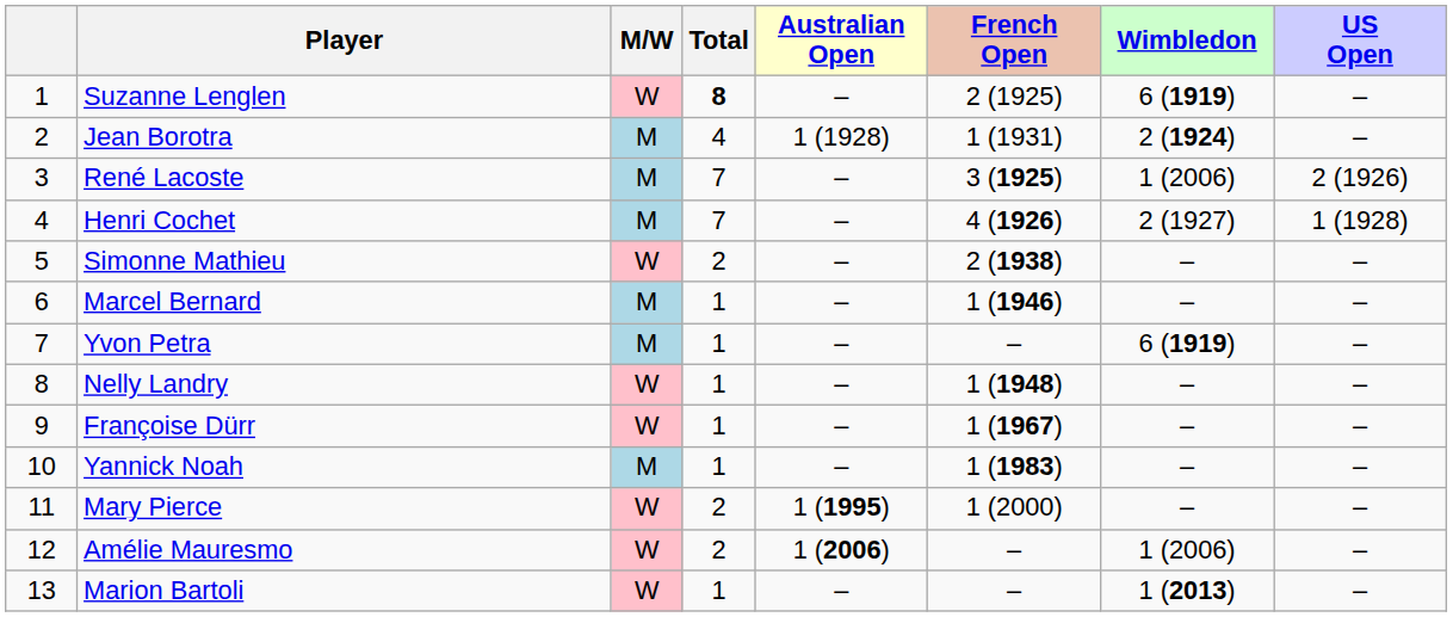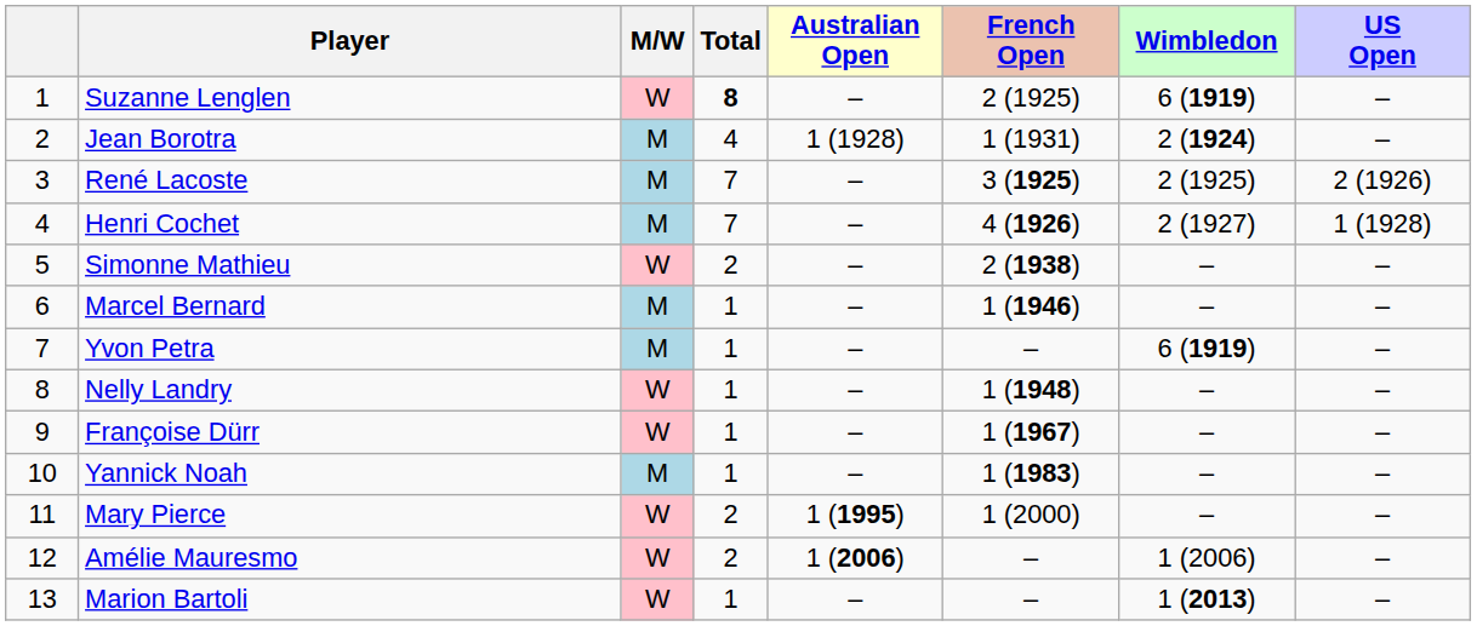 <table class="wikitable sortable mw-datatable" style="text-align:center;">
 <tr>
 <th data-sort-type="number" width="5%"></th>
 <th width="37%">Player</th>
 <th width="5%">M/W</th>
 <th data-sort-type="number" width="5%">Total</th>
 <th style="background-color:#FFFFCC;" width="12%" data-sort-type="number"><a href='#'>Australian<br> Open</a></th>
 <th style="background-color:#EBC2AF;" width="12%" data-sort-type="number"><a href='#'>French<br> Open</a></th>
 <th style="background-color:#CCFFCC;" width="12%" data-sort-type="number"><a href='#'>Wimbledon</a></th>
 <th style="background-color:#CCCCFF;" width="12%" data-sort-type="number"><a href='#'>US<br> Open</a></th>
 </tr>
 <tr>
 <td>1</td>
 <td style="text-align:left"><a href='#'>Suzanne Lenglen</a></td>
 <td style="background-color:pink;">W</td>
 <td><strong>8</strong></td>
 <td>–</td>
 <td>2 (1925)</td>
 <td>6 (<strong>1919</strong>)</td>
 <td>–</td>
 </tr>
 <tr>
 <td>2</td>
 <td style="text-align:left"><a href='#'>Jean Borotra</a></td>
 <td style="background-color:lightblue;">M</td>
 <td>4</td>
 <td>1 (1928)</td>
 <td>1 (1931)</td>
 <td>2 (<strong>1924</strong>)</td>
 <td>–</td>
 </tr>
 <tr>
 <td>3</td>
 <td style="text-align:left"><a href='#'>René Lacoste</a></td>
 <td style="background-color:lightblue;">M</td>
 <td>7</td>
 <td>–</td>
 <td>3 (<strong>1925</strong>)</td>
-<td>1 (2006)</td>
+<td>2 (1925)</td>
 <td>2 (1926)</td>
 </tr>
 <tr>
 <td>4</td>
 <td style="text-align:left"><a href='#'>Henri Cochet</a></td>
 <td style="background-color:lightblue;">M</td>
 <td>7</td>
 <td>–</td>
 <td>4 (<strong>1926</strong>)</td>
 <td>2 (1927)</td>
 <td>1 (1928)</td>
 </tr>
 <tr>
 <td>5</td>
 <td style="text-align:left"><a href='#'>Simonne Mathieu</a></td>
 <td style="background-color:pink;">W</td>
 <td>2</td>
 <td>–</td>
 <td>2 (<strong>1938</strong>)</td>
 <td>–</td>
 <td>–</td>
 </tr>
 <tr>
 <td>6</td>
 <td style="text-align:left"><a href='#'>Marcel Bernard</a></td>
 <td style="background-color:lightblue;">M</td>
 <td>1</td>
 <td>–</td>
 <td>1 (<strong>1946</strong>)</td>
 <td>–</td>
 <td>–</td>
 </tr>
 <tr>
 <td>7</td>
 <td style="text-align:left"><a href='#'>Yvon Petra</a></td>
 <td style="background-color:lightblue;">M</td>
 <td>1</td>
 <td>–</td>
 <td>–</td>
 <td>6 (<strong>1919</strong>)</td>
 <td>–</td>
 </tr>
 <tr>
 <td>8</td>
 <td style="text-align:left"><a href='#'>Nelly Landry</a></td>
 <td style="background-color:pink;">W</td>
 <td>1</td>
 <td>–</td>
 <td>1 (<strong>1948</strong>)</td>
 <td>–</td>
 <td>–</td>
 </tr>
 <tr>
 <td>9</td>
 <td style="text-align:left"><a href='#'>Françoise Dürr</a></td>
 <td style="background-color:pink;">W</td>
 <td>1</td>
 <td>–</td>
 <td>1 (<strong>1967</strong>)</td>
 <td>–</td>
 <td>–</td>
 </tr>
 <tr>
 <td>10</td>
 <td style="text-align:left"><a href='#'>Yannick Noah</a></td>
 <td style="background-color:lightblue;">M</td>
 <td>1</td>
 <td>–</td>
 <td>1 (<strong>1983</strong>)</td>
 <td>–</td>
 <td>–</td>
 </tr>
 <tr>
 <td>11</td>
 <td style="text-align:left"><a href='#'>Mary Pierce</a></td>
 <td style="background-color:pink;">W</td>
 <td>2</td>
 <td>1 (<strong>1995</strong>)</td>
 <td>1 (2000)</td>
 <td>–</td>
 <td>–</td>
 </tr>
 <tr>
 <td>12</td>
 <td style="text-align:left"><a href='#'>Amélie Mauresmo</a></td>
 <td style="background-color:pink;">W</td>
 <td>2</td>
 <td>1 (<strong>2006</strong>)</td>
 <td>–</td>
 <td>1 (2006)</td>
 <td>–</td>
 </tr>
 <tr>
 <td>13</td>
 <td style="text-align:left"><a href='#'>Marion Bartoli</a></td>
 <td style="background-color:pink;">W</td>
 <td>1</td>
 <td>–</td>
 <td>–</td>
 <td>1 (<strong>2013</strong>)</td>
 <td>–</td>
 </tr>
 </table>
